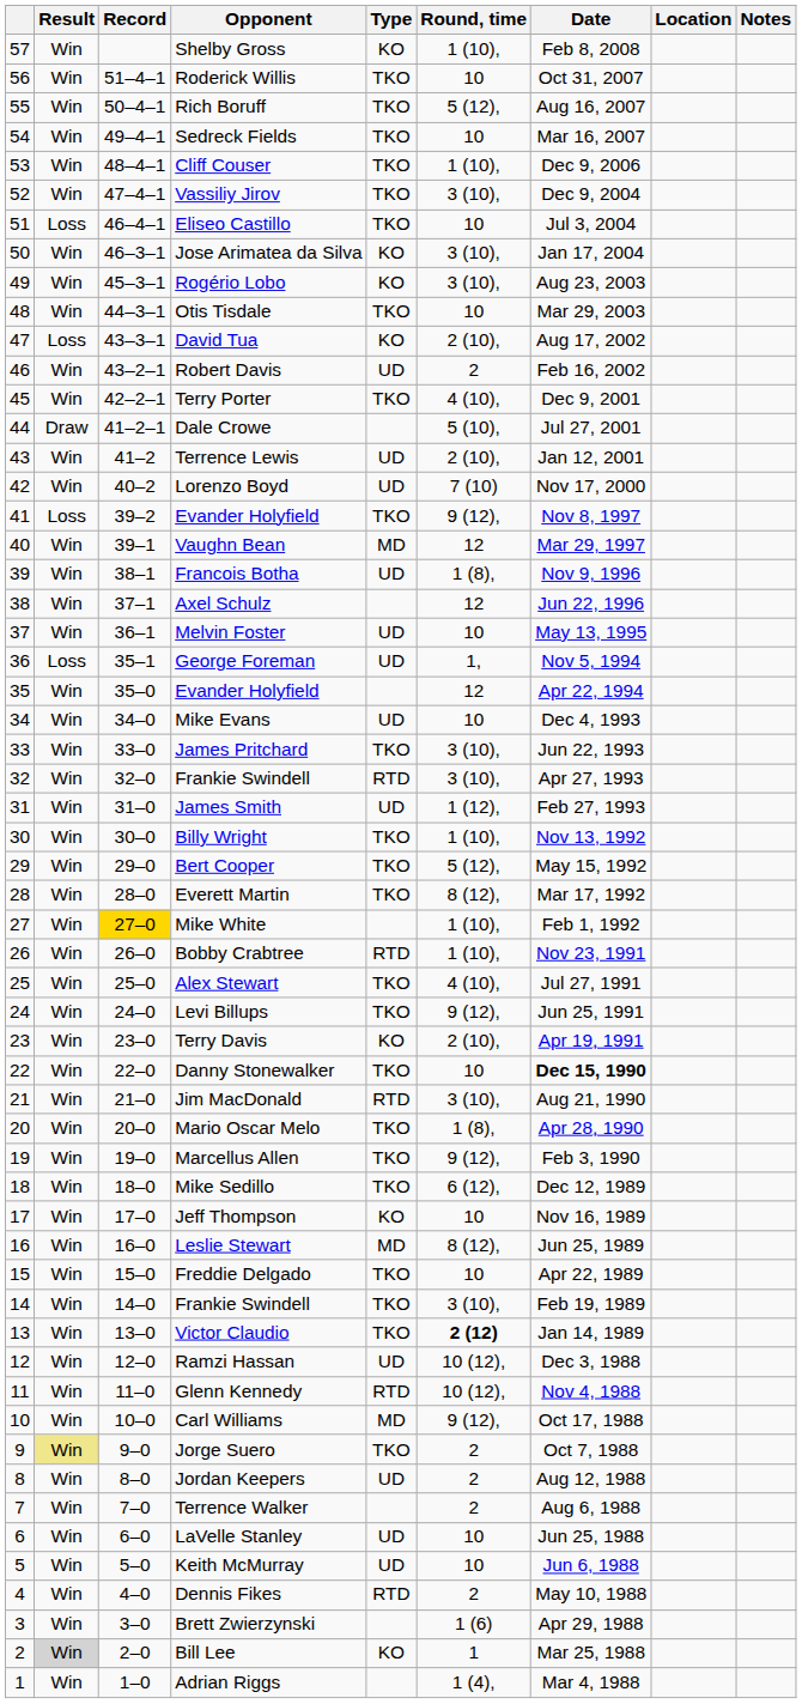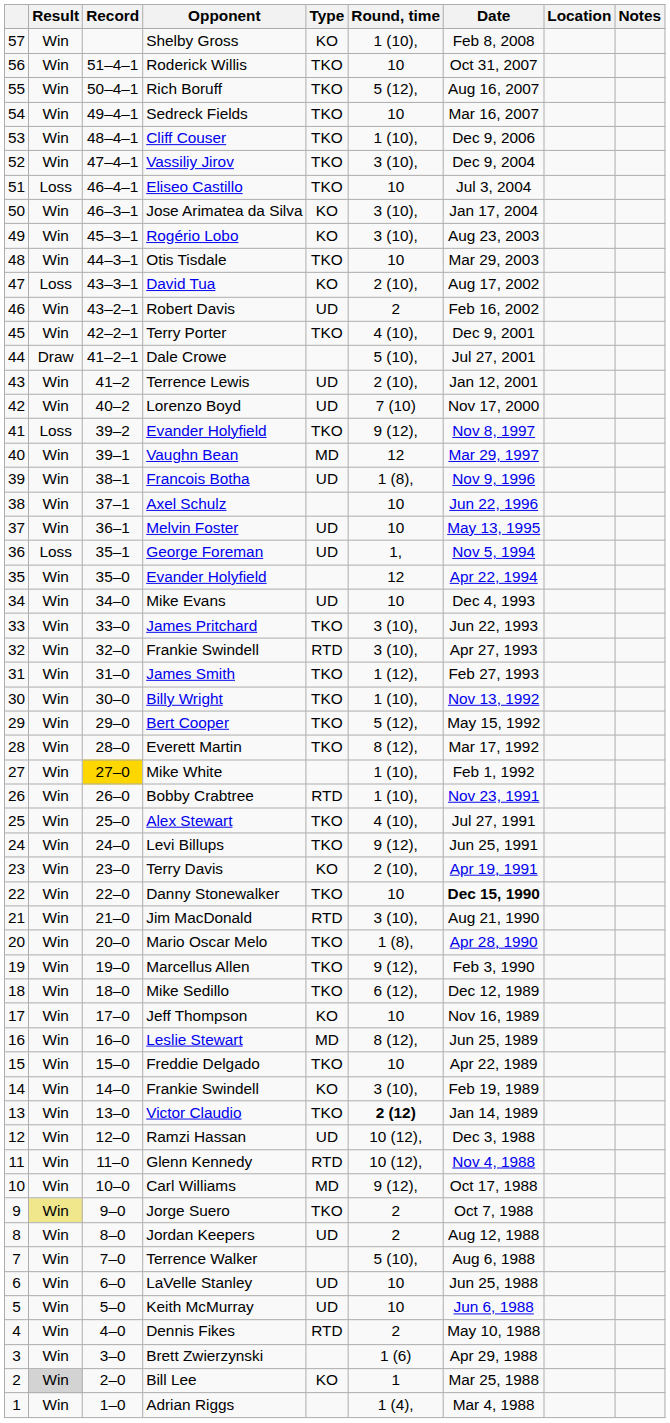 <table class="wikitable" style="text-align:center">
 <tr>
 <th></th>
 <th>Result</th>
 <th>Record</th>
 <th>Opponent</th>
 <th>Type</th>
 <th>Round, time</th>
 <th>Date</th>
 <th>Location</th>
 <th>Notes</th>
 </tr>
 <tr>
 <td>57</td>
 <td>Win</td>
 <td></td>
 <td style="text-align:left;">Shelby Gross</td>
 <td>KO</td>
 <td>1 (10), </td>
 <td>Feb 8, 2008</td>
 <td style="text-align:left;"></td>
 <td></td>
 </tr>
 <tr>
 <td>56</td>
 <td>Win</td>
 <td>51–4–1</td>
 <td style="text-align:left;">Roderick Willis</td>
 <td>TKO</td>
 <td>10</td>
 <td>Oct 31, 2007</td>
 <td style="text-align:left;"></td>
 <td></td>
 </tr>
 <tr>
 <td>55</td>
 <td>Win</td>
 <td>50–4–1</td>
 <td style="text-align:left;">Rich Boruff</td>
 <td>TKO</td>
 <td>5 (12), </td>
 <td>Aug 16, 2007</td>
 <td style="text-align:left;"></td>
 <td></td>
 </tr>
 <tr>
 <td>54</td>
 <td>Win</td>
 <td>49–4–1</td>
 <td style="text-align:left;">Sedreck Fields</td>
 <td>TKO</td>
 <td>10</td>
 <td>Mar 16, 2007</td>
 <td style="text-align:left;"></td>
 <td></td>
 </tr>
 <tr>
 <td>53</td>
 <td>Win</td>
 <td>48–4–1</td>
 <td style="text-align:left;"><a href='#'>Cliff Couser</a></td>
 <td>TKO</td>
 <td>1 (10), </td>
 <td>Dec 9, 2006</td>
 <td style="text-align:left;"></td>
 <td></td>
 </tr>
 <tr>
 <td>52</td>
 <td>Win</td>
 <td>47–4–1</td>
 <td style="text-align:left;"><a href='#'>Vassiliy Jirov</a></td>
 <td>TKO</td>
 <td>3 (10), </td>
 <td>Dec 9, 2004</td>
 <td style="text-align:left;"></td>
 <td style="text-align:left;"></td>
 </tr>
 <tr>
 <td>51</td>
 <td>Loss</td>
 <td>46–4–1</td>
 <td style="text-align:left;"><a href='#'>Eliseo Castillo</a></td>
 <td>TKO</td>
 <td>10</td>
 <td>Jul 3, 2004</td>
 <td style="text-align:left;"></td>
 <td></td>
 </tr>
 <tr>
 <td>50</td>
 <td>Win</td>
 <td>46–3–1</td>
 <td style="text-align:left;">Jose Arimatea da Silva</td>
 <td>KO</td>
 <td>3 (10), </td>
 <td>Jan 17, 2004</td>
 <td style="text-align:left;"></td>
 <td></td>
 </tr>
 <tr>
 <td>49</td>
 <td>Win</td>
 <td>45–3–1</td>
 <td style="text-align:left;"><a href='#'>Rogério Lobo</a></td>
 <td>KO</td>
 <td>3 (10), </td>
 <td>Aug 23, 2003</td>
 <td style="text-align:left;"></td>
 <td></td>
 </tr>
 <tr>
 <td>48</td>
 <td>Win</td>
 <td>44–3–1</td>
 <td style="text-align:left;">Otis Tisdale</td>
 <td>TKO</td>
 <td>10</td>
 <td>Mar 29, 2003</td>
 <td style="text-align:left;"></td>
 <td></td>
 </tr>
 <tr>
 <td>47</td>
 <td>Loss</td>
 <td>43–3–1</td>
 <td style="text-align:left;"><a href='#'>David Tua</a></td>
 <td>KO</td>
 <td>2 (10), </td>
 <td>Aug 17, 2002</td>
 <td style="text-align:left;"></td>
 <td></td>
 </tr>
 <tr>
 <td>46</td>
 <td>Win</td>
 <td>43–2–1</td>
 <td style="text-align:left;">Robert Davis</td>
 <td>UD</td>
 <td>2</td>
 <td>Feb 16, 2002</td>
 <td style="text-align:left;"></td>
 <td></td>
 </tr>
 <tr>
 <td>45</td>
 <td>Win</td>
 <td>42–2–1</td>
 <td style="text-align:left;">Terry Porter</td>
 <td>TKO</td>
 <td>4 (10), </td>
 <td>Dec 9, 2001</td>
 <td style="text-align:left;"></td>
 <td></td>
 </tr>
 <tr>
 <td>44</td>
 <td>Draw</td>
 <td>41–2–1</td>
 <td style="text-align:left;">Dale Crowe</td>
 <td></td>
 <td>5 (10), </td>
 <td>Jul 27, 2001</td>
 <td style="text-align:left;"></td>
 <td style="text-align:left;"></td>
 </tr>
 <tr>
 <td>43</td>
 <td>Win</td>
 <td>41–2</td>
 <td style="text-align:left;">Terrence Lewis</td>
 <td>UD</td>
 <td>2 (10), </td>
 <td>Jan 12, 2001</td>
 <td style="text-align:left;"></td>
 <td></td>
 </tr>
 <tr>
 <td>42</td>
 <td>Win</td>
 <td>40–2</td>
 <td style="text-align:left;">Lorenzo Boyd</td>
 <td>UD</td>
 <td>7 (10)</td>
 <td>Nov 17, 2000</td>
 <td style="text-align:left;"></td>
 <td></td>
 </tr>
 <tr>
 <td>41</td>
 <td>Loss</td>
 <td>39–2</td>
 <td style="text-align:left;"><a href='#'>Evander Holyfield</a></td>
 <td>TKO</td>
 <td>9 (12), </td>
 <td><a href='#'>Nov 8, 1997</a></td>
 <td style="text-align:left;"></td>
 <td style="text-align:left;"></td>
 </tr>
 <tr>
 <td>40</td>
 <td>Win</td>
 <td>39–1</td>
 <td style="text-align:left;"><a href='#'>Vaughn Bean</a></td>
 <td>MD</td>
 <td>12</td>
 <td><a href='#'>Mar 29, 1997</a></td>
 <td style="text-align:left;"></td>
 <td style="text-align:left;"></td>
 </tr>
 <tr>
 <td>39</td>
 <td>Win</td>
 <td>38–1</td>
 <td style="text-align:left;"><a href='#'>Francois Botha</a></td>
 <td>UD</td>
 <td>1 (8), </td>
 <td><a href='#'>Nov 9, 1996</a></td>
 <td style="text-align:left;"></td>
 <td style="text-align:left;"></td>
 </tr>
 <tr>
 <td>38</td>
 <td>Win</td>
 <td>37–1</td>
 <td style="text-align:left;"><a href='#'>Axel Schulz</a></td>
 <td></td>
-<td>12</td>
+<td>10</td>
 <td><a href='#'>Jun 22, 1996</a></td>
 <td style="text-align:left;"></td>
 <td style="text-align:left;"></td>
 </tr>
 <tr>
 <td>37</td>
 <td>Win</td>
 <td>36–1</td>
 <td style="text-align:left;"><a href='#'>Melvin Foster</a></td>
 <td>UD</td>
 <td>10</td>
 <td><a href='#'>May 13, 1995</a></td>
 <td style="text-align:left;"></td>
 <td></td>
 </tr>
 <tr>
 <td>36</td>
 <td>Loss</td>
 <td>35–1</td>
 <td style="text-align:left;"><a href='#'>George Foreman</a></td>
 <td>UD</td>
 <td>1, </td>
 <td><a href='#'>Nov 5, 1994</a></td>
 <td style="text-align:left;"></td>
 <td style="text-align:left;"></td>
 </tr>
 <tr>
 <td>35</td>
 <td>Win</td>
 <td>35–0</td>
 <td style="text-align:left;"><a href='#'>Evander Holyfield</a></td>
 <td></td>
 <td>12</td>
 <td><a href='#'>Apr 22, 1994</a></td>
 <td style="text-align:left;"></td>
 <td style="text-align:left;"></td>
 </tr>
 <tr>
 <td>34</td>
 <td>Win</td>
 <td>34–0</td>
 <td style="text-align:left;">Mike Evans</td>
 <td>UD</td>
 <td>10</td>
 <td>Dec 4, 1993</td>
 <td style="text-align:left;"></td>
 <td></td>
 </tr>
 <tr>
 <td>33</td>
 <td>Win</td>
 <td>33–0</td>
 <td style="text-align:left;"><a href='#'>James Pritchard</a></td>
 <td>TKO</td>
 <td>3 (10), </td>
 <td>Jun 22, 1993</td>
 <td style="text-align:left;"></td>
 <td></td>
 </tr>
 <tr>
 <td>32</td>
 <td>Win</td>
 <td>32–0</td>
 <td style="text-align:left;">Frankie Swindell</td>
 <td>RTD</td>
 <td>3 (10), </td>
 <td>Apr 27, 1993</td>
 <td style="text-align:left;"></td>
 <td></td>
 </tr>
 <tr>
 <td>31</td>
 <td>Win</td>
 <td>31–0</td>
 <td style="text-align:left;"><a href='#'>James Smith</a></td>
-<td>UD</td>
+<td>TKO</td>
 <td>1 (12), </td>
 <td>Feb 27, 1993</td>
 <td style="text-align:left;"></td>
 <td></td>
 </tr>
 <tr>
 <td>30</td>
 <td>Win</td>
 <td>30–0</td>
 <td style="text-align:left;"><a href='#'>Billy Wright</a></td>
 <td>TKO</td>
 <td>1 (10), </td>
 <td><a href='#'>Nov 13, 1992</a></td>
 <td style="text-align:left;"></td>
 <td></td>
 </tr>
 <tr>
 <td>29</td>
 <td>Win</td>
 <td>29–0</td>
 <td style="text-align:left;"><a href='#'>Bert Cooper</a></td>
 <td>TKO</td>
 <td>5 (12), </td>
 <td>May 15, 1992</td>
 <td style="text-align:left;"></td>
 <td style="text-align:left;"></td>
 </tr>
 <tr>
 <td>28</td>
 <td>Win</td>
 <td>28–0</td>
 <td style="text-align:left;">Everett Martin</td>
 <td>TKO</td>
 <td>8 (12), </td>
 <td>Mar 17, 1992</td>
 <td style="text-align:left;"></td>
 <td></td>
 </tr>
 <tr>
 <td>27</td>
 <td>Win</td>
 <td style="background: gold;">27–0</td>
 <td style="text-align:left;">Mike White</td>
 <td></td>
 <td>1 (10), </td>
 <td>Feb 1, 1992</td>
 <td style="text-align:left;"></td>
 <td></td>
 </tr>
 <tr>
 <td>26</td>
 <td>Win</td>
 <td>26–0</td>
 <td style="text-align:left;">Bobby Crabtree</td>
 <td>RTD</td>
 <td>1 (10), </td>
 <td><a href='#'>Nov 23, 1991</a></td>
 <td style="text-align:left;"></td>
 <td></td>
 </tr>
 <tr>
 <td>25</td>
 <td>Win</td>
 <td>25–0</td>
 <td style="text-align:left;"><a href='#'>Alex Stewart</a></td>
 <td>TKO</td>
 <td>4 (10), </td>
 <td>Jul 27, 1991</td>
 <td style="text-align:left;"></td>
 <td></td>
 </tr>
 <tr>
 <td>24</td>
 <td>Win</td>
 <td>24–0</td>
 <td style="text-align:left;">Levi Billups</td>
 <td>TKO</td>
 <td>9 (12), </td>
 <td>Jun 25, 1991</td>
 <td style="text-align:left;"></td>
 <td></td>
 </tr>
 <tr>
 <td>23</td>
 <td>Win</td>
 <td>23–0</td>
 <td style="text-align:left;">Terry Davis</td>
 <td>KO</td>
 <td>2 (10), </td>
 <td><a href='#'>Apr 19, 1991</a></td>
 <td style="text-align:left;"></td>
 <td></td>
 </tr>
 <tr>
 <td>22</td>
 <td>Win</td>
 <td>22–0</td>
 <td style="text-align:left;">Danny Stonewalker</td>
 <td>TKO</td>
 <td>10</td>
 <td><strong>Dec 15, 1990</strong></td>
 <td style="text-align:left;"></td>
 <td style="text-align:left;"></td>
 </tr>
 <tr>
 <td>21</td>
 <td>Win</td>
 <td>21–0</td>
 <td style="text-align:left;">Jim MacDonald</td>
 <td>RTD</td>
 <td>3 (10), </td>
 <td>Aug 21, 1990</td>
 <td style="text-align:left;"></td>
 <td></td>
 </tr>
 <tr>
 <td>20</td>
 <td>Win</td>
 <td>20–0</td>
 <td style="text-align:left;">Mario Oscar Melo</td>
 <td>TKO</td>
 <td>1 (8), </td>
 <td><a href='#'>Apr 28, 1990</a></td>
 <td style="text-align:left;"></td>
 <td style="text-align:left;"></td>
 </tr>
 <tr>
 <td>19</td>
 <td>Win</td>
 <td>19–0</td>
 <td style="text-align:left;">Marcellus Allen</td>
 <td>TKO</td>
 <td>9 (12), </td>
 <td>Feb 3, 1990</td>
 <td style="text-align:left;"></td>
 <td style="text-align:left;"></td>
 </tr>
 <tr>
 <td>18</td>
 <td>Win</td>
 <td>18–0</td>
 <td style="text-align:left;">Mike Sedillo</td>
 <td>TKO</td>
 <td>6 (12), </td>
 <td>Dec 12, 1989</td>
 <td style="text-align:left;"></td>
 <td style="text-align:left;"></td>
 </tr>
 <tr>
 <td>17</td>
 <td>Win</td>
 <td>17–0</td>
 <td style="text-align:left;">Jeff Thompson</td>
 <td>KO</td>
 <td>10</td>
 <td>Nov 16, 1989</td>
 <td style="text-align:left;"></td>
 <td style="text-align:left;"></td>
 </tr>
 <tr>
 <td>16</td>
 <td>Win</td>
 <td>16–0</td>
 <td style="text-align:left;"><a href='#'>Leslie Stewart</a></td>
 <td>MD</td>
 <td>8 (12), </td>
 <td>Jun 25, 1989</td>
 <td style="text-align:left;"></td>
 <td style="text-align:left;"></td>
 </tr>
 <tr>
 <td>15</td>
 <td>Win</td>
 <td>15–0</td>
 <td style="text-align:left;">Freddie Delgado</td>
 <td>TKO</td>
 <td>10</td>
 <td>Apr 22, 1989</td>
 <td style="text-align:left;"></td>
 <td style="text-align:left;"></td>
 </tr>
 <tr>
 <td>14</td>
 <td>Win</td>
 <td>14–0</td>
 <td style="text-align:left;">Frankie Swindell</td>
-<td>TKO</td>
+<td>KO</td>
 <td>3 (10), </td>
 <td>Feb 19, 1989</td>
 <td style="text-align:left;"></td>
 <td style="text-align:left;"></td>
 </tr>
 <tr>
 <td>13</td>
 <td>Win</td>
 <td>13–0</td>
 <td style="text-align:left;"><a href='#'>Victor Claudio</a></td>
 <td>TKO</td>
 <td><strong>2 (12)</strong></td>
 <td>Jan 14, 1989</td>
 <td style="text-align:left;"></td>
 <td style="text-align:left;"></td>
 </tr>
 <tr>
 <td>12</td>
 <td>Win</td>
 <td>12–0</td>
 <td style="text-align:left;">Ramzi Hassan</td>
 <td>UD</td>
 <td>10 (12), </td>
 <td>Dec 3, 1988</td>
 <td style="text-align:left;"></td>
 <td style="text-align:left;"></td>
 </tr>
 <tr>
 <td>11</td>
 <td>Win</td>
 <td>11–0</td>
 <td style="text-align:left;">Glenn Kennedy</td>
 <td>RTD</td>
 <td>10 (12), </td>
 <td><a href='#'>Nov 4, 1988</a></td>
 <td style="text-align:left;"></td>
 <td></td>
 </tr>
 <tr>
 <td>10</td>
 <td>Win</td>
 <td>10–0</td>
 <td style="text-align:left;">Carl Williams</td>
 <td>MD</td>
 <td>9 (12), </td>
 <td>Oct 17, 1988</td>
 <td style="text-align:left;"></td>
 <td></td>
 </tr>
 <tr>
 <td>9</td>
 <td style="background: khaki;">Win</td>
 <td>9–0</td>
 <td style="text-align:left;">Jorge Suero</td>
 <td>TKO</td>
 <td>2</td>
 <td>Oct 7, 1988</td>
 <td style="text-align:left;"></td>
 <td></td>
 </tr>
 <tr>
 <td>8</td>
 <td>Win</td>
 <td>8–0</td>
 <td style="text-align:left;">Jordan Keepers</td>
 <td>UD</td>
 <td>2</td>
 <td>Aug 12, 1988</td>
 <td style="text-align:left;"></td>
 <td></td>
 </tr>
 <tr>
 <td>7</td>
 <td>Win</td>
 <td>7–0</td>
 <td style="text-align:left;">Terrence Walker</td>
 <td></td>
-<td>2</td>
+<td>5 (10), </td>
 <td>Aug 6, 1988</td>
 <td style="text-align:left;"></td>
 <td></td>
 </tr>
 <tr>
 <td>6</td>
 <td>Win</td>
 <td>6–0</td>
 <td style="text-align:left;">LaVelle Stanley</td>
 <td>UD</td>
 <td>10</td>
 <td>Jun 25, 1988</td>
 <td style="text-align:left;"></td>
 <td></td>
 </tr>
 <tr>
 <td>5</td>
 <td>Win</td>
 <td>5–0</td>
 <td style="text-align:left;">Keith McMurray</td>
 <td>UD</td>
 <td>10</td>
 <td><a href='#'>Jun 6, 1988</a></td>
 <td style="text-align:left;"></td>
 <td></td>
 </tr>
 <tr>
 <td>4</td>
 <td>Win</td>
 <td>4–0</td>
 <td style="text-align:left;">Dennis Fikes</td>
 <td>RTD</td>
 <td>2</td>
 <td>May 10, 1988</td>
 <td style="text-align:left;"></td>
 <td></td>
 </tr>
 <tr>
 <td>3</td>
 <td>Win</td>
 <td>3–0</td>
 <td style="text-align:left;">Brett Zwierzynski</td>
 <td></td>
 <td>1 (6)</td>
 <td>Apr 29, 1988</td>
 <td style="text-align:left;"></td>
 <td></td>
 </tr>
 <tr>
 <td>2</td>
 <td style="background: lightgrey;">Win</td>
 <td>2–0</td>
 <td style="text-align:left;">Bill Lee</td>
 <td>KO</td>
 <td>1</td>
 <td>Mar 25, 1988</td>
 <td style="text-align:left;"></td>
 <td></td>
 </tr>
 <tr>
 <td>1</td>
 <td>Win</td>
 <td>1–0</td>
 <td style="text-align:left;">Adrian Riggs</td>
 <td></td>
 <td>1 (4), </td>
 <td>Mar 4, 1988</td>
 <td style="text-align:left;"></td>
 <td></td>
 </tr>
 </table>
